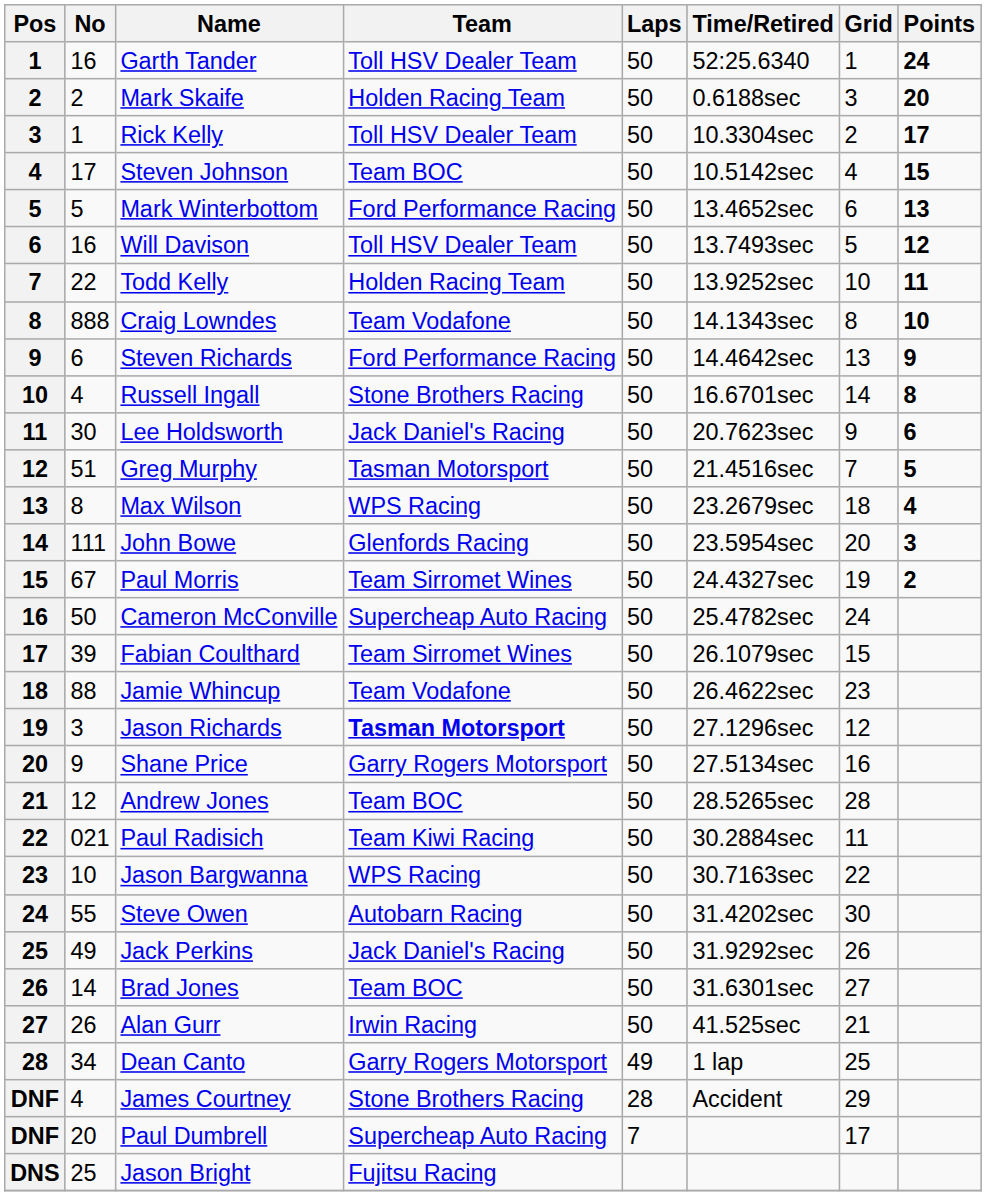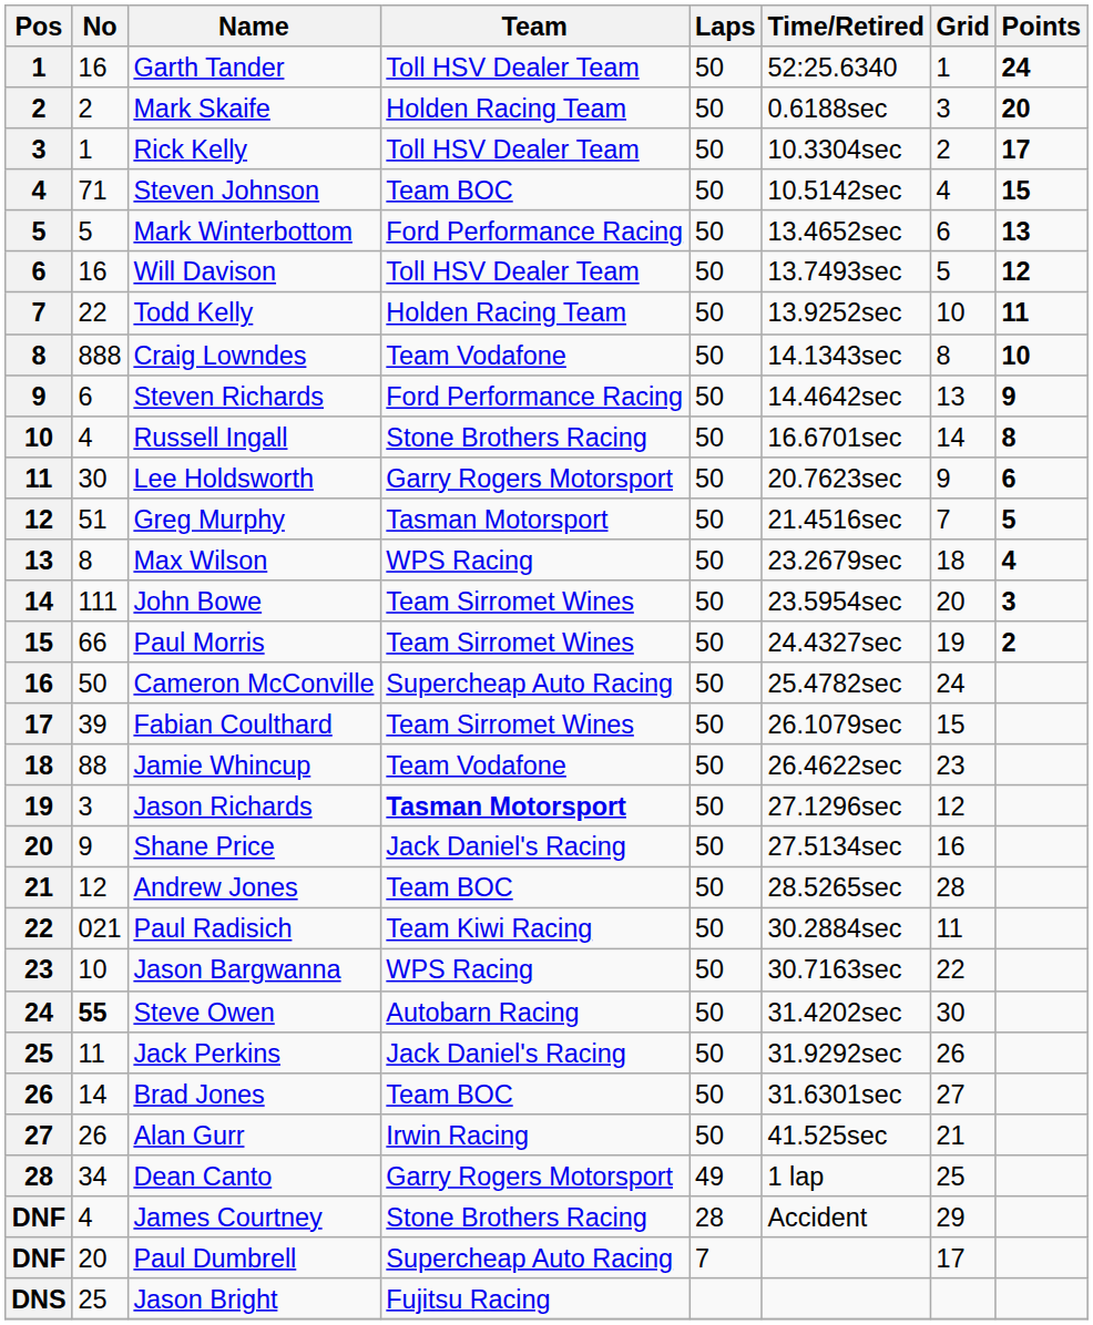 <table class="wikitable" style="font-size: 95%;">
 <tr>
 <th>Pos</th>
 <th>No</th>
 <th>Name</th>
 <th>Team</th>
 <th>Laps</th>
 <th>Time/Retired</th>
 <th>Grid</th>
 <th>Points</th>
 </tr>
 <tr>
 <th>1</th>
 <td>16</td>
 <td><a href='#'>Garth Tander</a></td>
 <td><a href='#'>Toll HSV Dealer Team</a></td>
 <td>50</td>
 <td>52:25.6340</td>
 <td>1</td>
 <td><strong>24</strong></td>
 </tr>
 <tr>
 <th>2</th>
 <td>2</td>
 <td><a href='#'>Mark Skaife</a></td>
 <td><a href='#'>Holden Racing Team</a></td>
 <td>50</td>
 <td>0.6188sec</td>
 <td>3</td>
 <td><strong>20</strong></td>
 </tr>
 <tr>
 <th>3</th>
 <td>1</td>
 <td><a href='#'>Rick Kelly</a></td>
 <td><a href='#'>Toll HSV Dealer Team</a></td>
 <td>50</td>
 <td>10.3304sec</td>
 <td>2</td>
 <td><strong>17</strong></td>
 </tr>
 <tr>
 <th>4</th>
-<td>17</td>
+<td>71</td>
 <td><a href='#'>Steven Johnson</a></td>
 <td><a href='#'>Team BOC</a></td>
 <td>50</td>
 <td>10.5142sec</td>
 <td>4</td>
 <td><strong>15</strong></td>
 </tr>
 <tr>
 <th>5</th>
 <td>5</td>
 <td><a href='#'>Mark Winterbottom</a></td>
 <td><a href='#'>Ford Performance Racing</a></td>
 <td>50</td>
 <td>13.4652sec</td>
 <td>6</td>
 <td><strong>13</strong></td>
 </tr>
 <tr>
 <th>6</th>
 <td>16</td>
 <td><a href='#'>Will Davison</a></td>
 <td><a href='#'>Toll HSV Dealer Team</a></td>
 <td>50</td>
 <td>13.7493sec</td>
 <td>5</td>
 <td><strong>12</strong></td>
 </tr>
 <tr>
 <th>7</th>
 <td>22</td>
 <td><a href='#'>Todd Kelly</a></td>
 <td><a href='#'>Holden Racing Team</a></td>
 <td>50</td>
 <td>13.9252sec</td>
 <td>10</td>
 <td><strong>11</strong></td>
 </tr>
 <tr>
 <th>8</th>
 <td>888</td>
 <td><a href='#'>Craig Lowndes</a></td>
 <td><a href='#'>Team Vodafone</a></td>
 <td>50</td>
 <td>14.1343sec</td>
 <td>8</td>
 <td><strong>10</strong></td>
 </tr>
 <tr>
 <th>9</th>
 <td>6</td>
 <td><a href='#'>Steven Richards</a></td>
 <td><a href='#'>Ford Performance Racing</a></td>
 <td>50</td>
 <td>14.4642sec</td>
 <td>13</td>
 <td><strong>9</strong></td>
 </tr>
 <tr>
 <th>10</th>
 <td>4</td>
 <td><a href='#'>Russell Ingall</a></td>
 <td><a href='#'>Stone Brothers Racing</a></td>
 <td>50</td>
 <td>16.6701sec</td>
 <td>14</td>
 <td><strong>8</strong></td>
 </tr>
 <tr>
 <th>11</th>
 <td>30</td>
 <td><a href='#'>Lee Holdsworth</a></td>
-<td><a href='#'>Jack Daniel's Racing</a></td>
+<td><a href='#'>Garry Rogers Motorsport</a></td>
 <td>50</td>
 <td>20.7623sec</td>
 <td>9</td>
 <td><strong>6</strong></td>
 </tr>
 <tr>
 <th>12</th>
 <td>51</td>
 <td><a href='#'>Greg Murphy</a></td>
 <td><a href='#'>Tasman Motorsport</a></td>
 <td>50</td>
 <td>21.4516sec</td>
 <td>7</td>
 <td><strong>5</strong></td>
 </tr>
 <tr>
 <th>13</th>
 <td>8</td>
 <td><a href='#'>Max Wilson</a></td>
 <td><a href='#'>WPS Racing</a></td>
 <td>50</td>
 <td>23.2679sec</td>
 <td>18</td>
 <td><strong>4</strong></td>
 </tr>
 <tr>
 <th>14</th>
 <td>111</td>
 <td><a href='#'>John Bowe</a></td>
-<td><a href='#'>Glenfords Racing</a></td>
+<td><a href='#'>Team Sirromet Wines</a></td>
 <td>50</td>
 <td>23.5954sec</td>
 <td>20</td>
 <td><strong>3</strong></td>
 </tr>
 <tr>
 <th>15</th>
-<td>67</td>
+<td>66</td>
 <td><a href='#'>Paul Morris</a></td>
 <td><a href='#'>Team Sirromet Wines</a></td>
 <td>50</td>
 <td>24.4327sec</td>
 <td>19</td>
 <td><strong>2</strong></td>
 </tr>
 <tr>
 <th>16</th>
 <td>50</td>
 <td><a href='#'>Cameron McConville</a></td>
 <td><a href='#'>Supercheap Auto Racing</a></td>
 <td>50</td>
 <td>25.4782sec</td>
 <td>24</td>
 <td></td>
 </tr>
 <tr>
 <th>17</th>
 <td>39</td>
 <td><a href='#'>Fabian Coulthard</a></td>
 <td><a href='#'>Team Sirromet Wines</a></td>
 <td>50</td>
 <td>26.1079sec</td>
 <td>15</td>
 <td></td>
 </tr>
 <tr>
 <th>18</th>
 <td>88</td>
 <td><a href='#'>Jamie Whincup</a></td>
 <td><a href='#'>Team Vodafone</a></td>
 <td>50</td>
 <td>26.4622sec</td>
 <td>23</td>
 <td></td>
 </tr>
 <tr>
 <th>19</th>
 <td>3</td>
 <td><a href='#'>Jason Richards</a></td>
 <td><strong><a href='#'>Tasman Motorsport</a></strong></td>
 <td>50</td>
 <td>27.1296sec</td>
 <td>12</td>
 <td></td>
 </tr>
 <tr>
 <th>20</th>
 <td>9</td>
 <td><a href='#'>Shane Price</a></td>
-<td><a href='#'>Garry Rogers Motorsport</a></td>
+<td><a href='#'>Jack Daniel's Racing</a></td>
 <td>50</td>
 <td>27.5134sec</td>
 <td>16</td>
 <td></td>
 </tr>
 <tr>
 <th>21</th>
 <td>12</td>
 <td><a href='#'>Andrew Jones</a></td>
 <td><a href='#'>Team BOC</a></td>
 <td>50</td>
 <td>28.5265sec</td>
 <td>28</td>
 <td></td>
 </tr>
 <tr>
 <th>22</th>
 <td>021</td>
 <td><a href='#'>Paul Radisich</a></td>
 <td><a href='#'>Team Kiwi Racing</a></td>
 <td>50</td>
 <td>30.2884sec</td>
 <td>11</td>
 <td></td>
 </tr>
 <tr>
 <th>23</th>
 <td>10</td>
 <td><a href='#'>Jason Bargwanna</a></td>
 <td><a href='#'>WPS Racing</a></td>
 <td>50</td>
 <td>30.7163sec</td>
 <td>22</td>
 <td></td>
 </tr>
 <tr>
 <th>24</th>
-<td>55</td>
+<td><strong>55</strong></td>
 <td><a href='#'>Steve Owen</a></td>
 <td><a href='#'>Autobarn Racing</a></td>
 <td>50</td>
 <td>31.4202sec</td>
 <td>30</td>
 <td></td>
 </tr>
 <tr>
 <th>25</th>
-<td>49</td>
+<td>11</td>
 <td><a href='#'>Jack Perkins</a></td>
 <td><a href='#'>Jack Daniel's Racing</a></td>
 <td>50</td>
 <td>31.9292sec</td>
 <td>26</td>
 <td></td>
 </tr>
 <tr>
 <th>26</th>
 <td>14</td>
 <td><a href='#'>Brad Jones</a></td>
 <td><a href='#'>Team BOC</a></td>
 <td>50</td>
 <td>31.6301sec</td>
 <td>27</td>
 <td></td>
 </tr>
 <tr>
 <th>27</th>
 <td>26</td>
 <td><a href='#'>Alan Gurr</a></td>
 <td><a href='#'>Irwin Racing</a></td>
 <td>50</td>
 <td>41.525sec</td>
 <td>21</td>
 <td></td>
 </tr>
 <tr>
 <th>28</th>
 <td>34</td>
 <td><a href='#'>Dean Canto</a></td>
 <td><a href='#'>Garry Rogers Motorsport</a></td>
 <td>49</td>
 <td>1 lap</td>
 <td>25</td>
 <td></td>
 </tr>
 <tr>
 <th>DNF</th>
 <td>4</td>
 <td><a href='#'>James Courtney</a></td>
 <td><a href='#'>Stone Brothers Racing</a></td>
 <td>28</td>
 <td>Accident</td>
 <td>29</td>
 <td></td>
 </tr>
 <tr>
 <th>DNF</th>
 <td>20</td>
 <td><a href='#'>Paul Dumbrell</a></td>
 <td><a href='#'>Supercheap Auto Racing</a></td>
 <td>7</td>
 <td></td>
 <td>17</td>
 <td></td>
 </tr>
 <tr>
 <th>DNS</th>
 <td>25</td>
 <td><a href='#'>Jason Bright</a></td>
 <td><a href='#'>Fujitsu Racing</a></td>
 <td></td>
 <td></td>
 <td></td>
 <td></td>
 </tr>
 <tr>
 </tr>
 </table>
